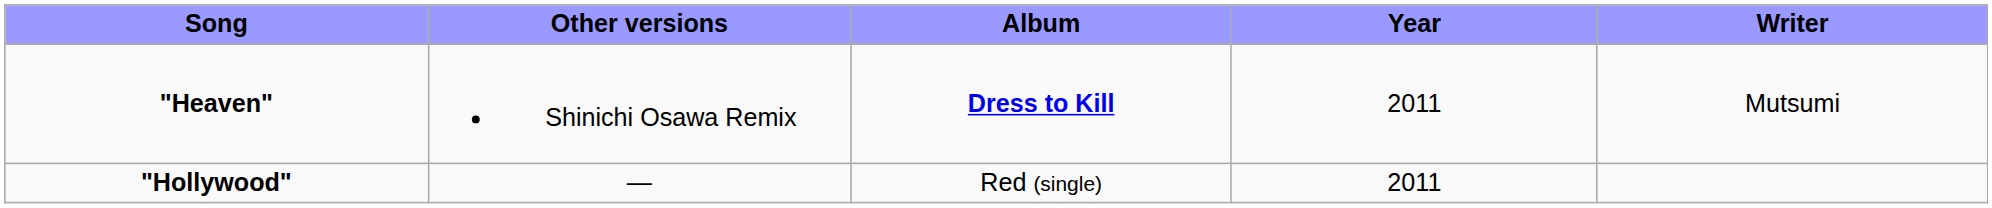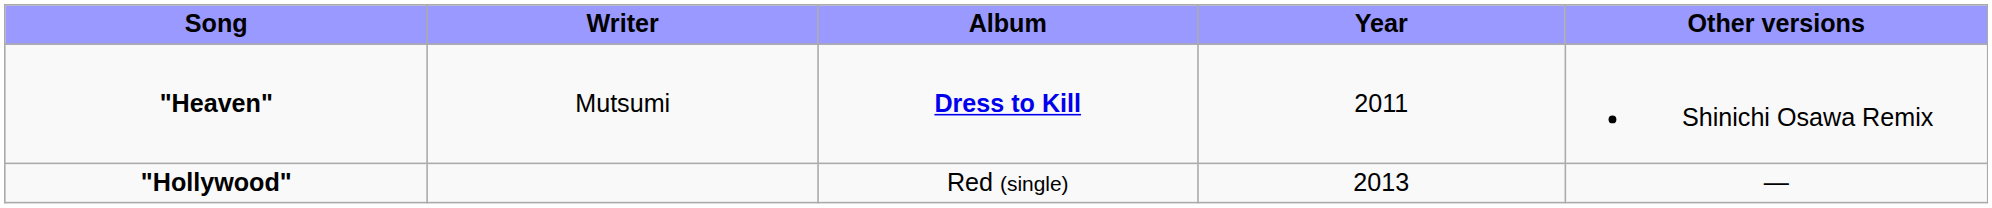 <table class="wikitable" style="margin:0.5em auto; clear:both; text-align:center; width:100%">
 <tr>
 <th width="500" style="background: #99F;">Song</th>
-<th width="500" style="background: #99F;">Other versions</th>
+<th width="500" style="background: #99F;">Writer</th>
 <th width="500" style="background: #99F;">Album</th>
 <th width="500" style="background: #99F;">Year</th>
-<th width="500" style="background: #99F;">Writer</th>
+<th width="500" style="background: #99F;">Other versions</th>
 </tr>
 <tr>
 <td><strong>"Heaven"</strong></td>
-<td><br><ul><li>Shinichi Osawa Remix</li></ul></td>
+<td>Mutsumi</td>
 <td><strong><a href='#'>Dress to Kill</a></strong></td>
 <td>2011</td>
-<td>Mutsumi</td>
+<td><br><ul><li>Shinichi Osawa Remix</li></ul></td>
 </tr>
 <tr>
 <td><strong>"Hollywood"</strong></td>
+<td></td>
+<td>Red <small>(single)</small></td>
+<td>2013</td>
 <td>—</td>
-<td>Red <small>(single)</small></td>
-<td>2011</td>
-<td></td>
 </tr>
 </table>
